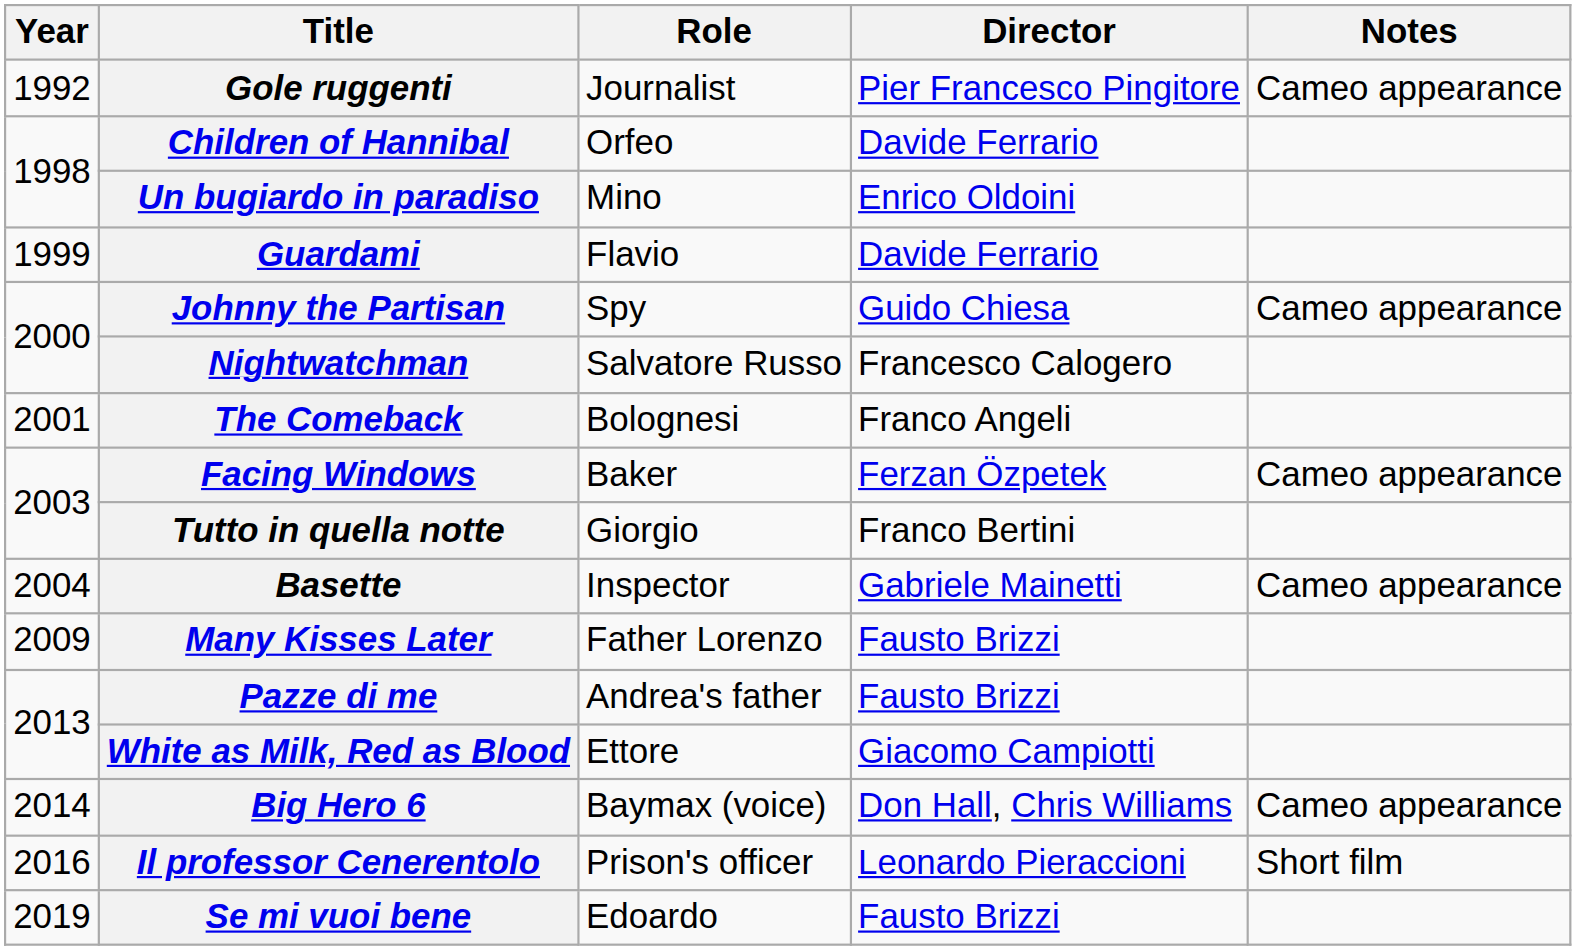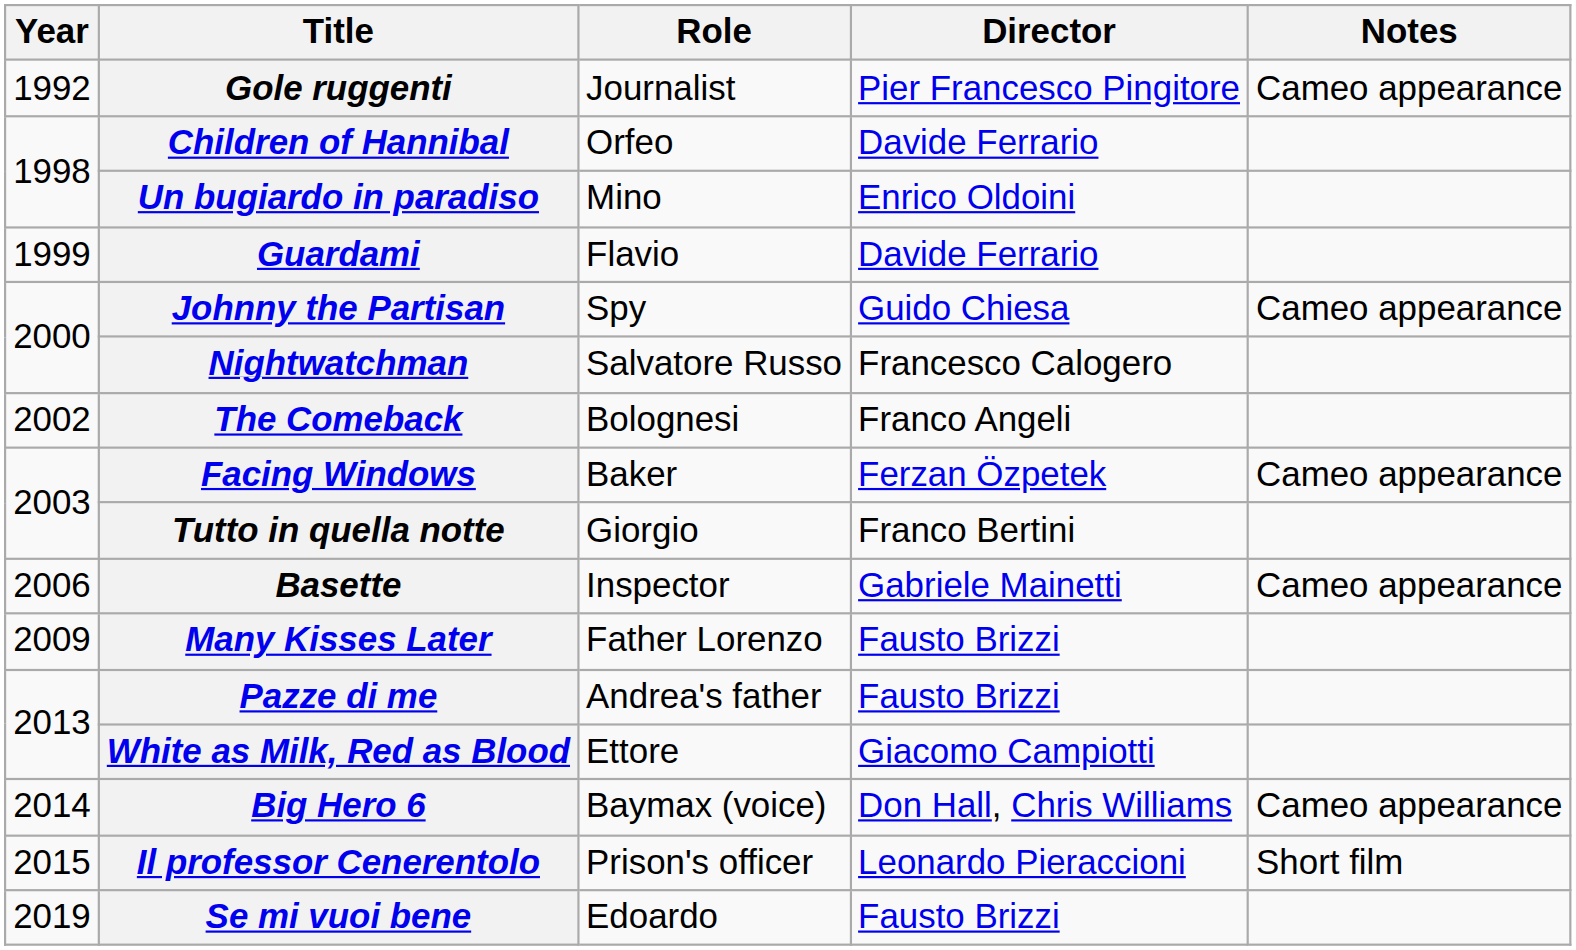 <table class="wikitable plainrowheaders" style="text-align:left">
 <tr>
 <th>Year</th>
 <th>Title</th>
 <th>Role</th>
 <th>Director</th>
 <th>Notes</th>
 </tr>
 <tr>
 <td>1992</td>
 <th scope="row"><em>Gole ruggenti</em></th>
 <td>Journalist</td>
 <td><a href='#'>Pier Francesco Pingitore</a></td>
 <td>Cameo appearance</td>
 </tr>
 <tr>
 <td rowspan="2">1998</td>
 <th scope="row"><em><a href='#'>Children of Hannibal</a></em></th>
 <td>Orfeo</td>
 <td><a href='#'>Davide Ferrario</a></td>
 <td></td>
 </tr>
 <tr>
 <th scope="row"><em><a href='#'>Un bugiardo in paradiso</a></em></th>
 <td>Mino</td>
 <td><a href='#'>Enrico Oldoini</a></td>
 <td></td>
 </tr>
 <tr>
 <td>1999</td>
 <th scope="row"><em><a href='#'>Guardami</a></em></th>
 <td>Flavio</td>
 <td><a href='#'>Davide Ferrario</a></td>
 <td></td>
 </tr>
 <tr>
 <td rowspan="2">2000</td>
 <th scope="row"><em><a href='#'>Johnny the Partisan</a></em></th>
 <td>Spy</td>
 <td><a href='#'>Guido Chiesa</a></td>
 <td>Cameo appearance</td>
 </tr>
 <tr>
 <th scope="row"><em><a href='#'>Nightwatchman</a></em></th>
 <td>Salvatore Russo</td>
 <td>Francesco Calogero</td>
 <td></td>
 </tr>
 <tr>
-<td>2001</td>
+<td>2002</td>
 <th scope="row"><em><a href='#'>The Comeback</a></em></th>
 <td>Bolognesi</td>
 <td>Franco Angeli</td>
 <td></td>
 </tr>
 <tr>
 <td rowspan="2">2003</td>
 <th scope="row"><em><a href='#'>Facing Windows</a></em></th>
 <td>Baker</td>
 <td><a href='#'>Ferzan Özpetek</a></td>
 <td>Cameo appearance</td>
 </tr>
 <tr>
 <th scope="row"><em>Tutto in quella notte</em></th>
 <td>Giorgio</td>
 <td>Franco Bertini</td>
 <td></td>
 </tr>
 <tr>
-<td>2004</td>
+<td>2006</td>
 <th scope="row"><em>Basette</em></th>
 <td>Inspector</td>
 <td><a href='#'>Gabriele Mainetti</a></td>
 <td>Cameo appearance</td>
 </tr>
 <tr>
 <td>2009</td>
 <th scope="row"><em><a href='#'>Many Kisses Later</a></em></th>
 <td>Father Lorenzo</td>
 <td><a href='#'>Fausto Brizzi</a></td>
 <td></td>
 </tr>
 <tr>
 <td rowspan="2">2013</td>
 <th scope="row"><em><a href='#'>Pazze di me</a></em></th>
 <td>Andrea's father</td>
 <td><a href='#'>Fausto Brizzi</a></td>
 <td></td>
 </tr>
 <tr>
 <th scope="row"><em><a href='#'>White as Milk, Red as Blood</a></em></th>
 <td>Ettore</td>
 <td><a href='#'>Giacomo Campiotti</a></td>
 <td></td>
 </tr>
 <tr>
 <td>2014</td>
 <th scope="row"><em><a href='#'>Big Hero 6</a></em></th>
 <td>Baymax (voice)</td>
 <td><a href='#'>Don Hall</a>, <a href='#'>Chris Williams</a></td>
 <td>Cameo appearance</td>
 </tr>
 <tr>
-<td>2016</td>
+<td>2015</td>
 <th scope="row"><em><a href='#'>Il professor Cenerentolo</a></em></th>
 <td>Prison's officer</td>
 <td><a href='#'>Leonardo Pieraccioni</a></td>
 <td>Short film</td>
 </tr>
 <tr>
 <td>2019</td>
 <th scope="row"><em><a href='#'>Se mi vuoi bene</a></em></th>
 <td>Edoardo</td>
 <td><a href='#'>Fausto Brizzi</a></td>
 <td></td>
 </tr>
 </table>
